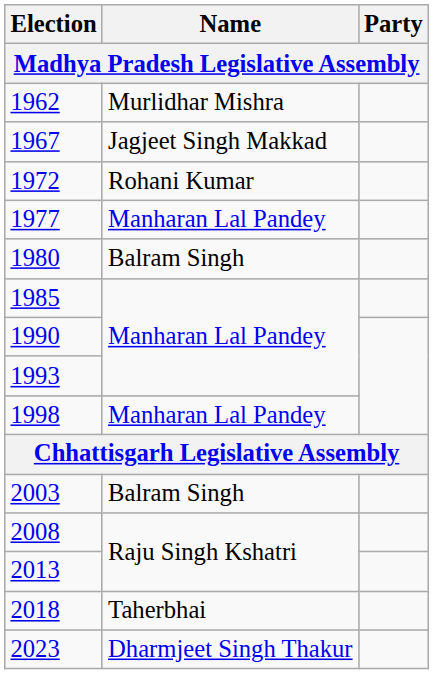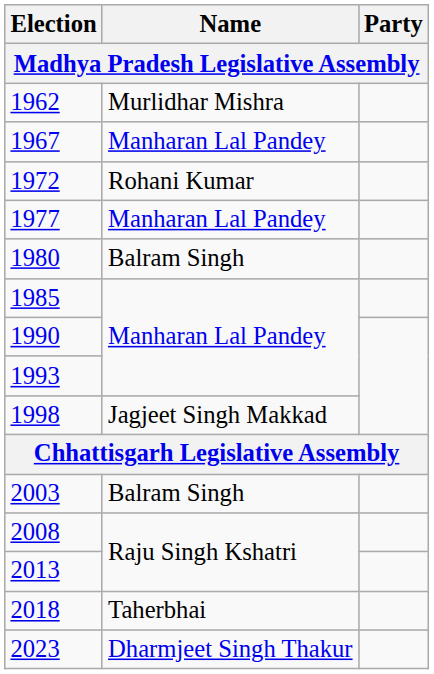 <table class="wikitable sortable">
 <tr>
 <th>Election</th>
 <th>Name</th>
 <th colspan=2>Party</th>
 </tr>
 <tr>
 <th colspan=4><a href='#'>Madhya Pradesh Legislative Assembly</a></th>
 </tr>
 <tr>
 <td><a href='#'>1962</a></td>
 <td>Murlidhar Mishra</td>
 <td></td>
 </tr>
 <tr>
 <td><a href='#'>1967</a></td>
-<td>Jagjeet Singh Makkad</td>
+<td><a href='#'>Manharan Lal Pandey</a></td>
 <td></td>
 </tr>
 <tr>
 <td><a href='#'>1972</a></td>
 <td>Rohani Kumar</td>
 <td></td>
 </tr>
 <tr>
 <td><a href='#'>1977</a></td>
 <td><a href='#'>Manharan Lal Pandey</a></td>
 <td></td>
 </tr>
 <tr>
 <td><a href='#'>1980</a></td>
 <td>Balram Singh</td>
 <td></td>
 </tr>
 <tr>
 <td><a href='#'>1985</a></td>
 <td rowspan=3><a href='#'>Manharan Lal Pandey</a></td>
 <td></td>
 </tr>
 <tr>
 <td><a href='#'>1990</a></td>
 </tr>
 <tr>
 <td><a href='#'>1993</a></td>
 </tr>
 <tr>
 <td><a href='#'>1998</a></td>
-<td><a href='#'>Manharan Lal Pandey</a></td>
+<td>Jagjeet Singh Makkad</td>
 </tr>
 <tr>
 <th colspan=4><a href='#'>Chhattisgarh Legislative Assembly</a></th>
 </tr>
 <tr>
 <td><a href='#'>2003</a></td>
 <td>Balram Singh</td>
 <td></td>
 </tr>
 <tr>
 <td><a href='#'>2008</a></td>
 <td rowspan=2>Raju Singh Kshatri</td>
 <td></td>
 </tr>
 <tr>
 <td><a href='#'>2013</a></td>
 </tr>
 <tr>
 <td><a href='#'>2018</a></td>
 <td>Taherbhai</td>
 <td></td>
 </tr>
 <tr>
 <td><a href='#'>2023</a></td>
 <td><a href='#'>Dharmjeet Singh Thakur</a></td>
 <td></td>
 </tr>
 </table>
